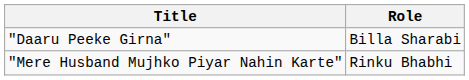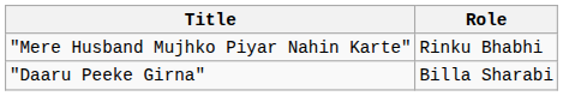 <table class="wikitable">
 <tr>
 <th scope="col">Title</th>
 <th scope="col">Role</th>
 </tr>
 <tr>
+<td>"Mere Husband Mujhko Piyar Nahin Karte"</td>
+<td>Rinku Bhabhi</td>
+</tr>
+<tr>
 <td>"Daaru Peeke Girna"</td>
 <td>Billa Sharabi</td>
 </tr>
-<tr>
-<td>"Mere Husband Mujhko Piyar Nahin Karte"</td>
-<td>Rinku Bhabhi</td>
-</tr>
 </table>
